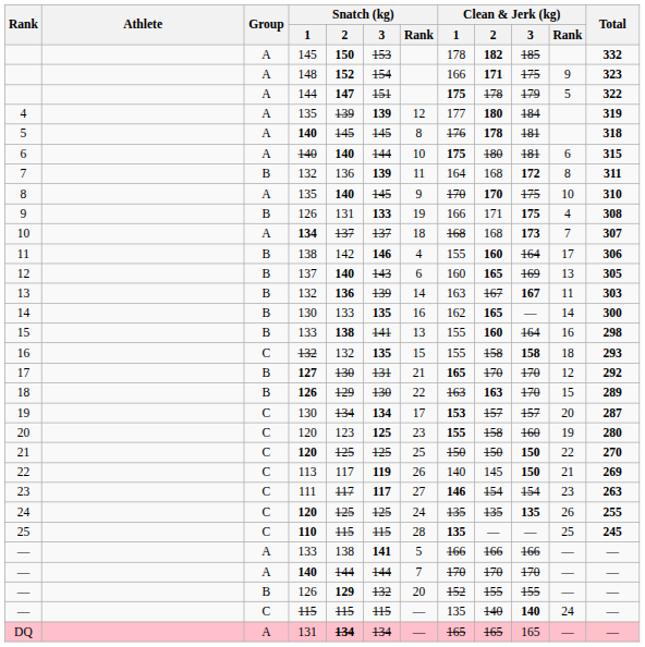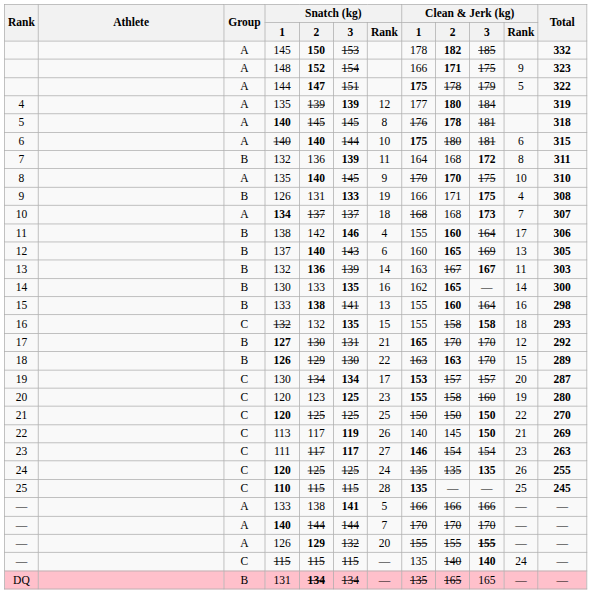 <table class = "wikitable" style="text-align:center;">
 <tr>
 <th rowspan=2 width=40>Rank</th>
 <th rowspan=2 width=250>Athlete</th>
 <th rowspan=2 width=50>Group</th>
 <th colspan=4>Snatch (kg)</th>
 <th colspan=4>Clean & Jerk (kg)</th>
 <th rowspan=2 width=60>Total</th>
 </tr>
 <tr>
 <th width=40>1</th>
 <th width=40>2</th>
 <th width=40>3</th>
 <th width=40>Rank</th>
 <th width=40>1</th>
 <th width=40>2</th>
 <th width=40>3</th>
 <th width=40>Rank</th>
 </tr>
 <tr>
 <td></td>
 <td align=left></td>
 <td>A</td>
 <td>145</td>
 <td><strong>150</strong></td>
 <td><s>153</s></td>
 <td></td>
 <td>178</td>
 <td><strong>182</strong></td>
 <td><s>185</s></td>
 <td></td>
 <td><strong>332</strong></td>
 </tr>
 <tr>
 <td></td>
 <td align=left></td>
 <td>A</td>
 <td>148</td>
 <td><strong>152</strong></td>
 <td><s>154</s></td>
 <td></td>
 <td>166</td>
 <td><strong>171</strong></td>
 <td><s>175</s></td>
 <td>9</td>
 <td><strong>323</strong></td>
 </tr>
 <tr>
 <td></td>
 <td align=left></td>
 <td>A</td>
 <td>144</td>
 <td><strong>147</strong></td>
 <td><s>151</s></td>
 <td></td>
 <td><strong>175</strong></td>
 <td><s>178</s></td>
 <td><s>179</s></td>
 <td>5</td>
 <td><strong>322</strong></td>
 </tr>
 <tr>
 <td>4</td>
 <td align=left></td>
 <td>A</td>
 <td>135</td>
 <td><s>139</s></td>
 <td><strong>139</strong></td>
 <td>12</td>
 <td>177</td>
 <td><strong>180</strong></td>
 <td><s>184</s></td>
 <td></td>
 <td><strong>319</strong></td>
 </tr>
 <tr>
 <td>5</td>
 <td align=left></td>
 <td>A</td>
 <td><strong>140</strong></td>
 <td><s>145</s></td>
 <td><s>145</s></td>
 <td>8</td>
 <td><s>176</s></td>
 <td><strong>178</strong></td>
 <td><s>181</s></td>
 <td></td>
 <td><strong>318</strong></td>
 </tr>
 <tr>
 <td>6</td>
 <td align=left></td>
 <td>A</td>
 <td><s>140</s></td>
 <td><strong>140</strong></td>
 <td><s>144</s></td>
 <td>10</td>
 <td><strong>175</strong></td>
 <td><s>180</s></td>
 <td><s>181</s></td>
 <td>6</td>
 <td><strong>315</strong></td>
 </tr>
 <tr>
 <td>7</td>
 <td align=left></td>
 <td>B</td>
 <td>132</td>
 <td>136</td>
 <td><strong>139</strong></td>
 <td>11</td>
 <td>164</td>
 <td>168</td>
 <td><strong>172</strong></td>
 <td>8</td>
 <td><strong>311</strong></td>
 </tr>
 <tr>
 <td>8</td>
 <td align=left></td>
 <td>A</td>
 <td>135</td>
 <td><strong>140</strong></td>
 <td><s>145</s></td>
 <td>9</td>
 <td><s>170</s></td>
 <td><strong>170</strong></td>
 <td><s>175</s></td>
 <td>10</td>
 <td><strong>310</strong></td>
 </tr>
 <tr>
 <td>9</td>
 <td align=left></td>
 <td>B</td>
 <td>126</td>
 <td>131</td>
 <td><strong>133</strong></td>
 <td>19</td>
 <td>166</td>
 <td>171</td>
 <td><strong>175</strong></td>
 <td>4</td>
 <td><strong>308</strong></td>
 </tr>
 <tr>
 <td>10</td>
 <td align=left></td>
 <td>A</td>
 <td><strong>134</strong></td>
 <td><s>137</s></td>
 <td><s>137</s></td>
 <td>18</td>
 <td><s>168</s></td>
 <td>168</td>
 <td><strong>173</strong></td>
 <td>7</td>
 <td><strong>307</strong></td>
 </tr>
 <tr>
 <td>11</td>
 <td align=left></td>
 <td>B</td>
 <td>138</td>
 <td>142</td>
 <td><strong>146</strong></td>
 <td>4</td>
 <td>155</td>
 <td><strong>160</strong></td>
 <td><s>164</s></td>
 <td>17</td>
 <td><strong>306</strong></td>
 </tr>
 <tr>
 <td>12</td>
 <td align=left></td>
 <td>B</td>
 <td>137</td>
 <td><strong>140</strong></td>
 <td><s>143</s></td>
 <td>6</td>
 <td>160</td>
 <td><strong>165</strong></td>
 <td><s>169</s></td>
 <td>13</td>
 <td><strong>305</strong></td>
 </tr>
 <tr>
 <td>13</td>
 <td align=left></td>
 <td>B</td>
 <td>132</td>
 <td><strong>136</strong></td>
 <td><s>139</s></td>
 <td>14</td>
 <td>163</td>
 <td><s>167</s></td>
 <td><strong>167</strong></td>
 <td>11</td>
 <td><strong>303</strong></td>
 </tr>
 <tr>
 <td>14</td>
 <td align=left></td>
 <td>B</td>
 <td>130</td>
 <td>133</td>
 <td><strong>135</strong></td>
 <td>16</td>
 <td>162</td>
 <td><strong>165</strong></td>
 <td>—</td>
 <td>14</td>
 <td><strong>300</strong></td>
 </tr>
 <tr>
 <td>15</td>
 <td align=left></td>
 <td>B</td>
 <td>133</td>
 <td><strong>138</strong></td>
 <td><s>141</s></td>
 <td>13</td>
 <td>155</td>
 <td><strong>160</strong></td>
 <td><s>164</s></td>
 <td>16</td>
 <td><strong>298</strong></td>
 </tr>
 <tr>
 <td>16</td>
 <td align="left"></td>
 <td>C</td>
 <td><s>132</s></td>
 <td>132</td>
 <td><strong>135</strong></td>
 <td>15</td>
 <td>155</td>
 <td><s>158</s></td>
 <td><strong>158</strong></td>
 <td>18</td>
 <td><strong>293</strong></td>
 </tr>
 <tr>
 <td>17</td>
 <td align="left"></td>
 <td>B</td>
 <td><strong>127</strong></td>
 <td><s>130</s></td>
 <td><s>131</s></td>
 <td>21</td>
 <td><strong>165</strong></td>
 <td><s>170</s></td>
 <td><s>170</s></td>
 <td>12</td>
 <td><strong>292</strong></td>
 </tr>
 <tr>
 <td>18</td>
 <td align="left"></td>
 <td>B</td>
 <td><strong>126</strong></td>
 <td><s>129</s></td>
 <td><s>130</s></td>
 <td>22</td>
 <td><s>163</s></td>
 <td><strong>163</strong></td>
 <td><s>170</s></td>
 <td>15</td>
 <td><strong>289</strong></td>
 </tr>
 <tr>
 <td>19</td>
 <td align="left"></td>
 <td>C</td>
 <td>130</td>
 <td><s>134</s></td>
 <td><strong>134</strong></td>
 <td>17</td>
 <td><strong>153</strong></td>
 <td><s>157</s></td>
 <td><s>157</s></td>
 <td>20</td>
 <td><strong>287</strong></td>
 </tr>
 <tr>
 <td>20</td>
 <td align="left"></td>
 <td>C</td>
 <td>120</td>
 <td>123</td>
 <td><strong>125</strong></td>
 <td>23</td>
 <td><strong>155</strong></td>
 <td><s>158</s></td>
 <td><s>160</s></td>
 <td>19</td>
 <td><strong>280</strong></td>
 </tr>
 <tr>
 <td>21</td>
 <td align="left"></td>
 <td>C</td>
 <td><strong>120</strong></td>
 <td><s>125</s></td>
 <td><s>125</s></td>
 <td>25</td>
 <td><s>150</s></td>
 <td><s>150</s></td>
 <td><strong>150</strong></td>
 <td>22</td>
 <td><strong>270</strong></td>
 </tr>
 <tr>
 <td>22</td>
 <td align="left"></td>
 <td>C</td>
 <td>113</td>
 <td>117</td>
 <td><strong>119</strong></td>
 <td>26</td>
 <td>140</td>
 <td>145</td>
 <td><strong>150</strong></td>
 <td>21</td>
 <td><strong>269</strong></td>
 </tr>
 <tr>
 <td>23</td>
 <td align="left"></td>
 <td>C</td>
 <td>111</td>
 <td><s>117</s></td>
 <td><strong>117</strong></td>
 <td>27</td>
 <td><strong>146</strong></td>
 <td><s>154</s></td>
 <td><s>154</s></td>
 <td>23</td>
 <td><strong>263</strong></td>
 </tr>
 <tr>
 <td>24</td>
 <td align="left"></td>
 <td>C</td>
 <td><strong>120</strong></td>
 <td><s>125</s></td>
 <td><s>125</s></td>
 <td>24</td>
 <td><s>135</s></td>
 <td><s>135</s></td>
 <td><strong>135</strong></td>
 <td>26</td>
 <td><strong>255</strong></td>
 </tr>
 <tr>
 <td>25</td>
 <td align="left"></td>
 <td>C</td>
 <td><strong>110</strong></td>
 <td><s>115</s></td>
 <td><s>115</s></td>
 <td>28</td>
 <td><strong>135</strong></td>
 <td>—</td>
 <td>—</td>
 <td>25</td>
 <td><strong>245</strong></td>
 </tr>
 <tr>
 <td>—</td>
 <td align=left></td>
 <td>A</td>
 <td>133</td>
 <td>138</td>
 <td><strong>141</strong></td>
 <td>5</td>
 <td><s>166</s></td>
 <td><s>166</s></td>
 <td><s>166</s></td>
 <td>—</td>
 <td>—</td>
 </tr>
 <tr>
 <td>—</td>
 <td align=left></td>
 <td>A</td>
 <td><strong>140</strong></td>
 <td><s>144</s></td>
 <td><s>144</s></td>
 <td>7</td>
 <td><s>170</s></td>
 <td><s>170</s></td>
 <td><s>170</s></td>
 <td>—</td>
 <td>—</td>
 </tr>
 <tr>
 <td>—</td>
 <td align=left></td>
-<td>B</td>
+<td>A</td>
 <td>126</td>
 <td><strong>129</strong></td>
 <td><s>132</s></td>
 <td>20</td>
-<td><s>152</s></td>
 <td><s>155</s></td>
 <td><s>155</s></td>
+<td><strong><s>155</s></strong></td>
 <td>—</td>
 <td>—</td>
 </tr>
 <tr>
 <td>—</td>
 <td align=left></td>
 <td>C</td>
 <td><s>115</s></td>
 <td><s>115</s></td>
 <td><s>115</s></td>
 <td>—</td>
 <td>135</td>
 <td><s>140</s></td>
 <td><strong>140</strong></td>
 <td>24</td>
 <td>—</td>
 </tr>
 <tr bgcolor=pink>
 <td>DQ</td>
 <td align=left></td>
-<td>A</td>
+<td>B</td>
 <td>131</td>
 <td><strong><s>134</s></strong></td>
 <td><s>134</s></td>
 <td>—</td>
-<td><s>165</s></td>
+<td><s>135</s></td>
 <td><s>165</s></td>
 <td>165</td>
 <td>—</td>
 <td>—</td>
 </tr>
 </table>
